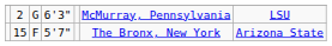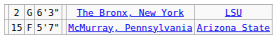 <table class="wikitable sortable" border="1" style="text-align: center;">
 <tr align=center>
 </tr>
 <tr>
 <td></td>
 <td>2</td>
 <td>G</td>
 <td>6'3"</td>
 <td></td>
-<td><a href='#'>McMurray, Pennsylvania</a></td>
+<td><a href='#'>The Bronx, New York</a></td>
 <td><a href='#'>LSU</a></td>
 </tr>
 <tr>
 <td></td>
 <td>15</td>
 <td>F</td>
 <td>5'7"</td>
 <td></td>
-<td><a href='#'>The Bronx, New York</a></td>
+<td><a href='#'>McMurray, Pennsylvania</a></td>
 <td><a href='#'>Arizona State</a></td>
 </tr>
 </table>
